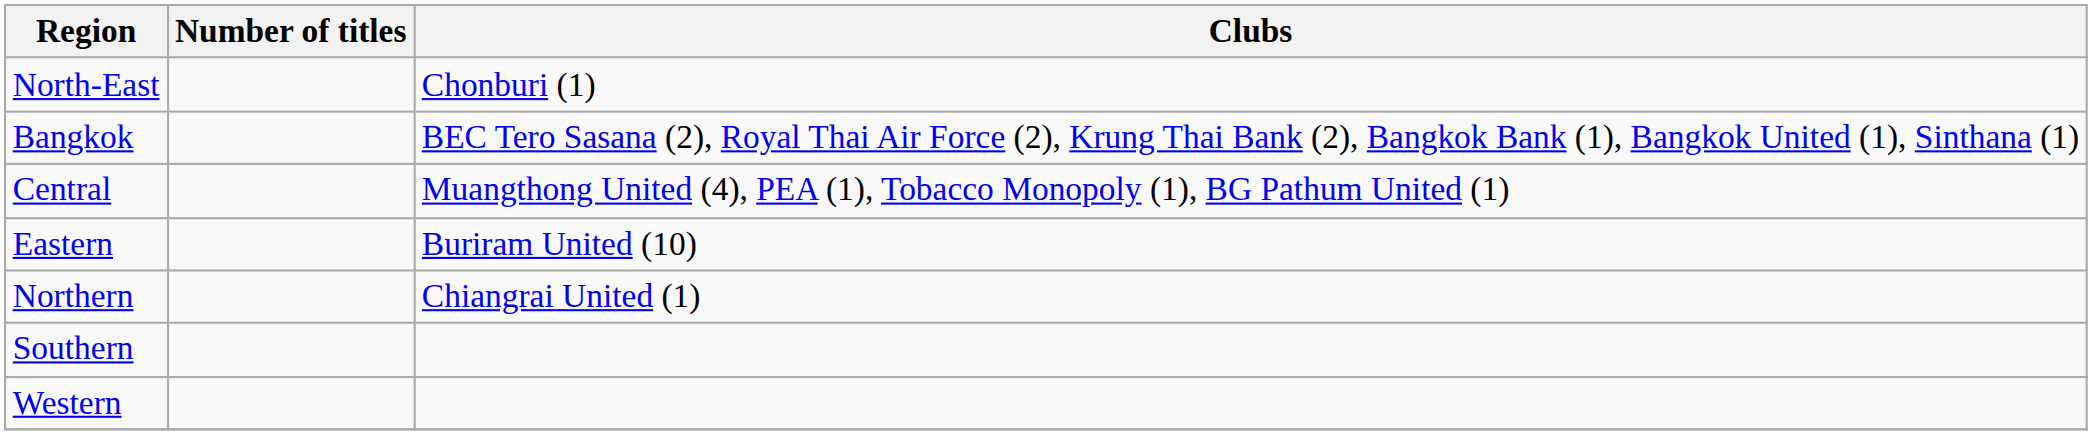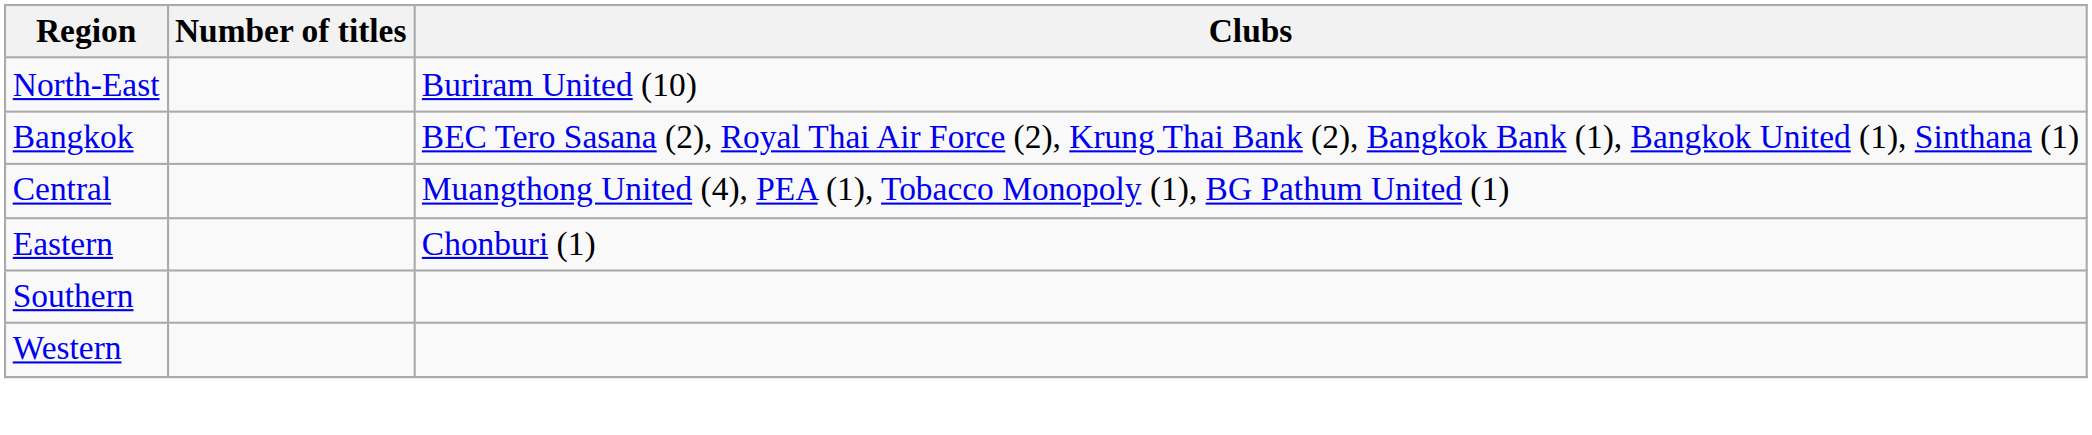 <table class="wikitable">
 <tr>
 <th>Region</th>
 <th>Number of titles</th>
 <th>Clubs</th>
 </tr>
 <tr>
 <td><a href='#'>North-East</a></td>
 <td></td>
-<td><a href='#'>Chonburi</a> (1)</td>
+<td><a href='#'>Buriram United</a> (10)</td>
 </tr>
 <tr>
 <td><a href='#'>Bangkok</a></td>
 <td></td>
 <td><a href='#'>BEC Tero Sasana</a> (2), <a href='#'>Royal Thai Air Force</a> (2), <a href='#'>Krung Thai Bank</a> (2), <a href='#'>Bangkok Bank</a> (1), <a href='#'>Bangkok United</a> (1), <a href='#'>Sinthana</a> (1)</td>
 </tr>
 <tr>
 <td><a href='#'>Central</a></td>
 <td></td>
 <td><a href='#'>Muangthong United</a> (4), <a href='#'>PEA</a> (1), <a href='#'>Tobacco Monopoly</a> (1), <a href='#'>BG Pathum United</a> (1)</td>
 </tr>
 <tr>
 <td><a href='#'>Eastern</a></td>
 <td></td>
-<td><a href='#'>Buriram United</a> (10)</td>
-</tr>
-<tr>
-<td><a href='#'>Northern</a></td>
-<td></td>
-<td><a href='#'>Chiangrai United</a> (1)</td>
+<td><a href='#'>Chonburi</a> (1)</td>
 </tr>
 <tr>
 <td><a href='#'>Southern</a></td>
 <td></td>
 <td></td>
 </tr>
 <tr>
 <td><a href='#'>Western</a></td>
 <td></td>
 <td></td>
 </tr>
 <tr>
 </tr>
 </table>
